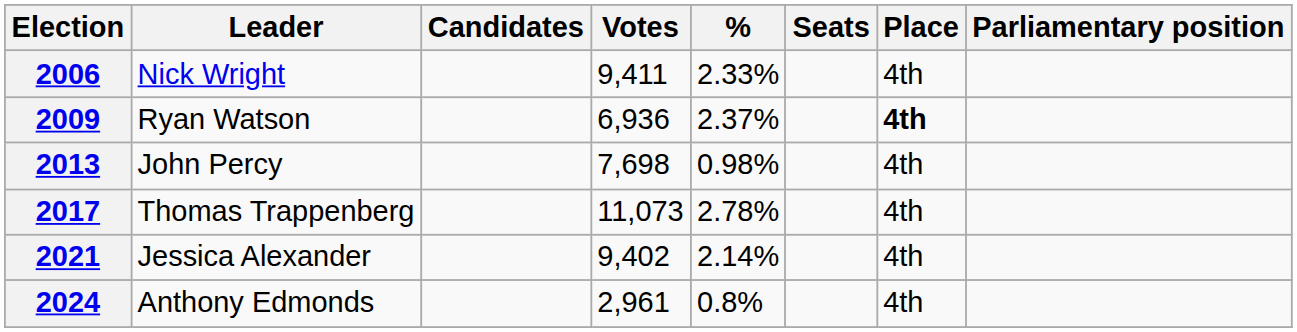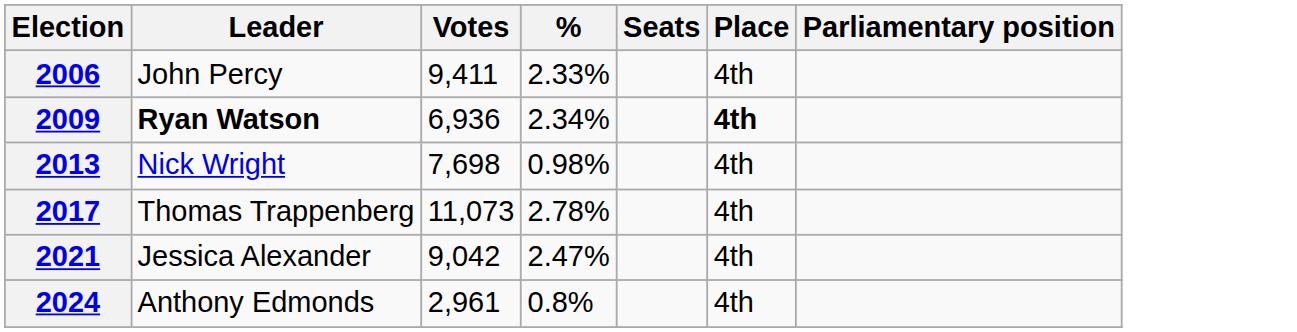 <table class=wikitable style="text-align: left;">
 <tr>
 <th>Election</th>
 <th>Leader</th>
-<th>Candidates</th>
 <th>Votes</th>
 <th>%</th>
 <th>Seats</th>
 <th>Place</th>
 <th>Parliamentary position</th>
 </tr>
 <tr>
 <th><a href='#'>2006</a></th>
-<td><a href='#'>Nick Wright</a></td>
-<td></td>
+<td>John Percy</td>
 <td>9,411</td>
 <td>2.33%</td>
 <td></td>
 <td> 4th</td>
 <td></td>
 </tr>
 <tr>
 <th><a href='#'>2009</a></th>
-<td>Ryan Watson</td>
-<td></td>
+<td><strong>Ryan Watson</strong></td>
 <td>6,936</td>
-<td>2.37%</td>
+<td>2.34%</td>
 <td></td>
 <td><strong> 4th</strong></td>
 <td></td>
 </tr>
 <tr>
 <th><a href='#'>2013</a></th>
-<td>John Percy</td>
-<td></td>
+<td><a href='#'>Nick Wright</a></td>
 <td>7,698</td>
 <td>0.98%</td>
 <td></td>
 <td> 4th</td>
 <td></td>
 </tr>
 <tr>
 <th><a href='#'>2017</a></th>
 <td>Thomas Trappenberg</td>
-<td></td>
 <td>11,073</td>
 <td>2.78%</td>
 <td></td>
 <td> 4th</td>
 <td></td>
 </tr>
 <tr>
 <th><a href='#'>2021</a></th>
 <td>Jessica Alexander</td>
-<td></td>
-<td>9,402</td>
-<td>2.14%</td>
+<td>9,042</td>
+<td>2.47%</td>
 <td></td>
 <td> 4th</td>
 <td></td>
 </tr>
 <tr>
 <th><a href='#'>2024</a></th>
 <td>Anthony Edmonds</td>
-<td></td>
 <td>2,961</td>
 <td>0.8%</td>
 <td></td>
 <td> 4th</td>
 <td></td>
 </tr>
 </table>
